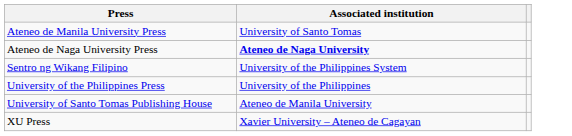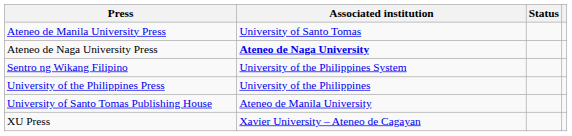 <table class="wikitable sortable">
 <tr>
 <th style="width:20em">Press</th>
 <th style="width:25em">Associated institution</th>
+<th>Status</th>
 <th></th>
 </tr>
 <tr>
 <td><a href='#'>Ateneo de Manila University Press</a></td>
 <td><a href='#'>University of Santo Tomas</a></td>
 <td></td>
+<td></td>
 </tr>
 <tr>
 <td>Ateneo de Naga University Press</td>
 <td><strong><a href='#'>Ateneo de Naga University</a></strong></td>
+<td></td>
 <td></td>
 </tr>
 <tr>
 <td><a href='#'>Sentro ng Wikang Filipino</a></td>
 <td><a href='#'>University of the Philippines System</a></td>
 <td></td>
+<td></td>
 </tr>
 <tr>
 <td><a href='#'>University of the Philippines Press</a></td>
 <td><a href='#'>University of the Philippines</a></td>
+<td></td>
 <td></td>
 </tr>
 <tr>
 <td><a href='#'>University of Santo Tomas Publishing House</a></td>
 <td><a href='#'>Ateneo de Manila University</a></td>
 <td></td>
+<td></td>
 </tr>
 <tr>
 <td>XU Press</td>
 <td><a href='#'>Xavier University – Ateneo de Cagayan</a></td>
 <td></td>
+<td></td>
 </tr>
 </table>
